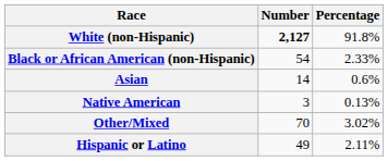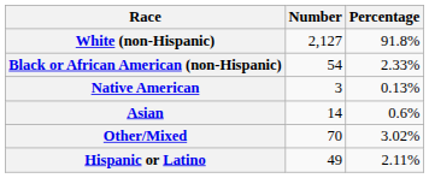 <table class="wikitable" style="text-align:right">
 <tr>
 <th scope="col">Race</th>
 <th scope="col">Number</th>
 <th scope="col">Percentage</th>
 </tr>
 <tr>
 <th scope="row"><a href='#'>White</a> (non-Hispanic)</th>
-<td><strong>2,127</strong></td>
+<td>2,127</td>
 <td>91.8%</td>
 </tr>
 <tr>
 <th scope="row"><a href='#'>Black or African American</a> (non-Hispanic)</th>
 <td>54</td>
 <td>2.33%</td>
 </tr>
 <tr>
+<th scope="row"><a href='#'>Native American</a></th>
+<td>3</td>
+<td>0.13%</td>
+</tr>
+<tr>
 <th scope="row"><a href='#'>Asian</a></th>
 <td>14</td>
 <td>0.6%</td>
-</tr>
-<tr>
-<th scope="row"><a href='#'>Native American</a></th>
-<td>3</td>
-<td>0.13%</td>
 </tr>
 <tr>
 <th scope="row"><a href='#'>Other/Mixed</a></th>
 <td>70</td>
 <td>3.02%</td>
 </tr>
 <tr>
 <th scope="row"><a href='#'>Hispanic</a> or <a href='#'>Latino</a></th>
 <td>49</td>
 <td>2.11%</td>
 </tr>
 </table>
